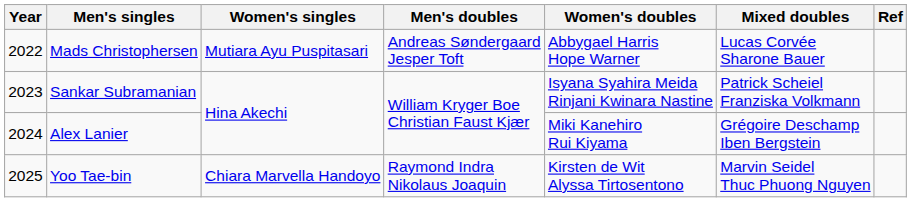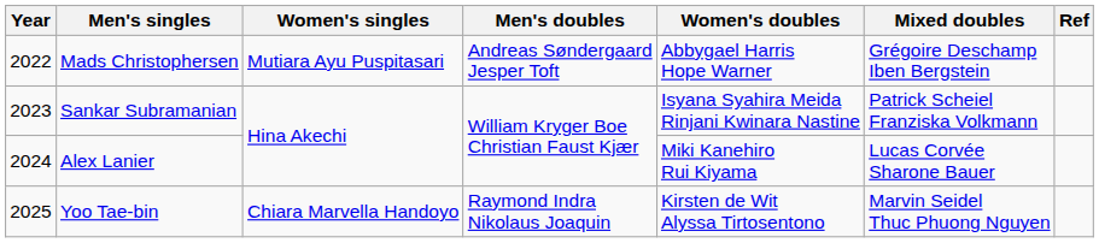 <table class=wikitable style="font-size:90%;">
 <tr>
 <th>Year</th>
 <th>Men's singles</th>
 <th>Women's singles</th>
 <th>Men's doubles</th>
 <th>Women's doubles</th>
 <th>Mixed doubles</th>
 <th>Ref</th>
 </tr>
 <tr>
 <td>2022</td>
 <td> <a href='#'>Mads Christophersen</a></td>
 <td> <a href='#'>Mutiara Ayu Puspitasari</a></td>
 <td> <a href='#'>Andreas Søndergaard</a><br> <a href='#'>Jesper Toft</a></td>
 <td> <a href='#'>Abbygael Harris</a><br> <a href='#'>Hope Warner</a></td>
-<td> <a href='#'>Lucas Corvée</a><br> <a href='#'>Sharone Bauer</a></td>
+<td> <a href='#'>Grégoire Deschamp</a><br> <a href='#'>Iben Bergstein</a></td>
 <td></td>
 </tr>
 <tr>
 <td>2023</td>
 <td> <a href='#'>Sankar Subramanian</a></td>
 <td rowspan="2"> <a href='#'>Hina Akechi</a></td>
 <td rowspan="2"> <a href='#'>William Kryger Boe</a><br> <a href='#'>Christian Faust Kjær</a></td>
 <td> <a href='#'>Isyana Syahira Meida</a><br> <a href='#'>Rinjani Kwinara Nastine</a></td>
 <td> <a href='#'>Patrick Scheiel</a><br> <a href='#'>Franziska Volkmann</a></td>
 <td></td>
 </tr>
 <tr>
 <td>2024</td>
 <td> <a href='#'>Alex Lanier</a></td>
 <td> <a href='#'>Miki Kanehiro</a><br> <a href='#'>Rui Kiyama</a></td>
-<td> <a href='#'>Grégoire Deschamp</a><br> <a href='#'>Iben Bergstein</a></td>
+<td> <a href='#'>Lucas Corvée</a><br> <a href='#'>Sharone Bauer</a></td>
 <td></td>
 </tr>
 <tr>
 <td>2025</td>
 <td> <a href='#'>Yoo Tae-bin</a></td>
 <td> <a href='#'>Chiara Marvella Handoyo</a></td>
 <td> <a href='#'>Raymond Indra</a><br> <a href='#'>Nikolaus Joaquin</a></td>
 <td> <a href='#'>Kirsten de Wit</a><br> <a href='#'>Alyssa Tirtosentono</a></td>
 <td> <a href='#'>Marvin Seidel</a><br> <a href='#'>Thuc Phuong Nguyen</a></td>
 <td></td>
 </tr>
 </table>
